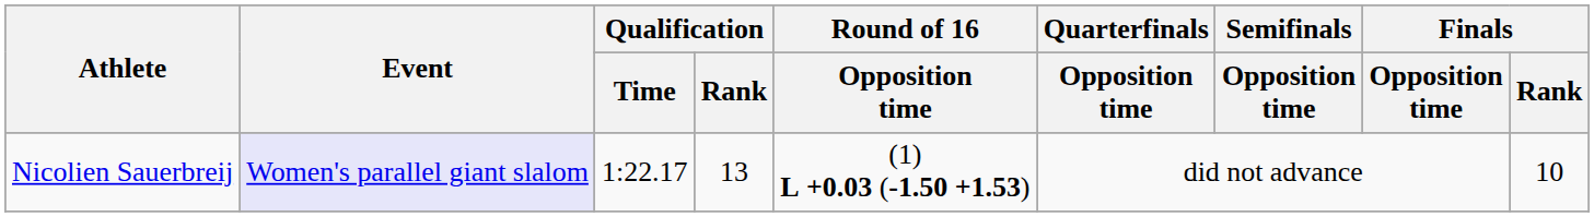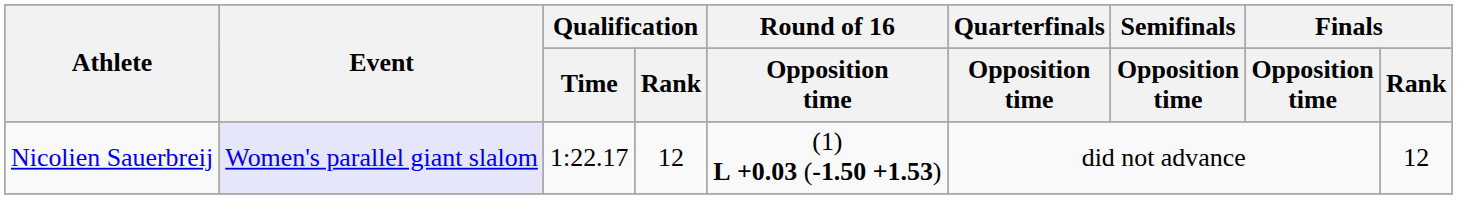 <table class="wikitable" style="font-size:90%">
 <tr>
 <th rowspan="2">Athlete</th>
 <th rowspan="2">Event</th>
 <th colspan="2">Qualification</th>
 <th>Round of 16</th>
 <th>Quarterfinals</th>
 <th>Semifinals</th>
 <th colspan=2>Finals</th>
 </tr>
 <tr>
 <th>Time</th>
 <th>Rank</th>
 <th>Opposition<br>time</th>
 <th>Opposition<br>time</th>
 <th>Opposition<br>time</th>
 <th>Opposition<br>time</th>
 <th>Rank</th>
 </tr>
 <tr>
 <td><a href='#'>Nicolien Sauerbreij</a></td>
 <td style="background: lavender;"><a href='#'>Women's parallel giant slalom</a></td>
 <td align="center">1:22.17</td>
-<td align="center">13</td>
+<td align="center">12</td>
 <td align="center"> (1)<br><strong>L</strong> <strong>+0.03</strong> (<strong>-1.50</strong> <strong>+1.53</strong>)</td>
 <td colspan=3 align="center">did not advance</td>
-<td align="center">10</td>
+<td align="center">12</td>
 </tr>
 </table>
